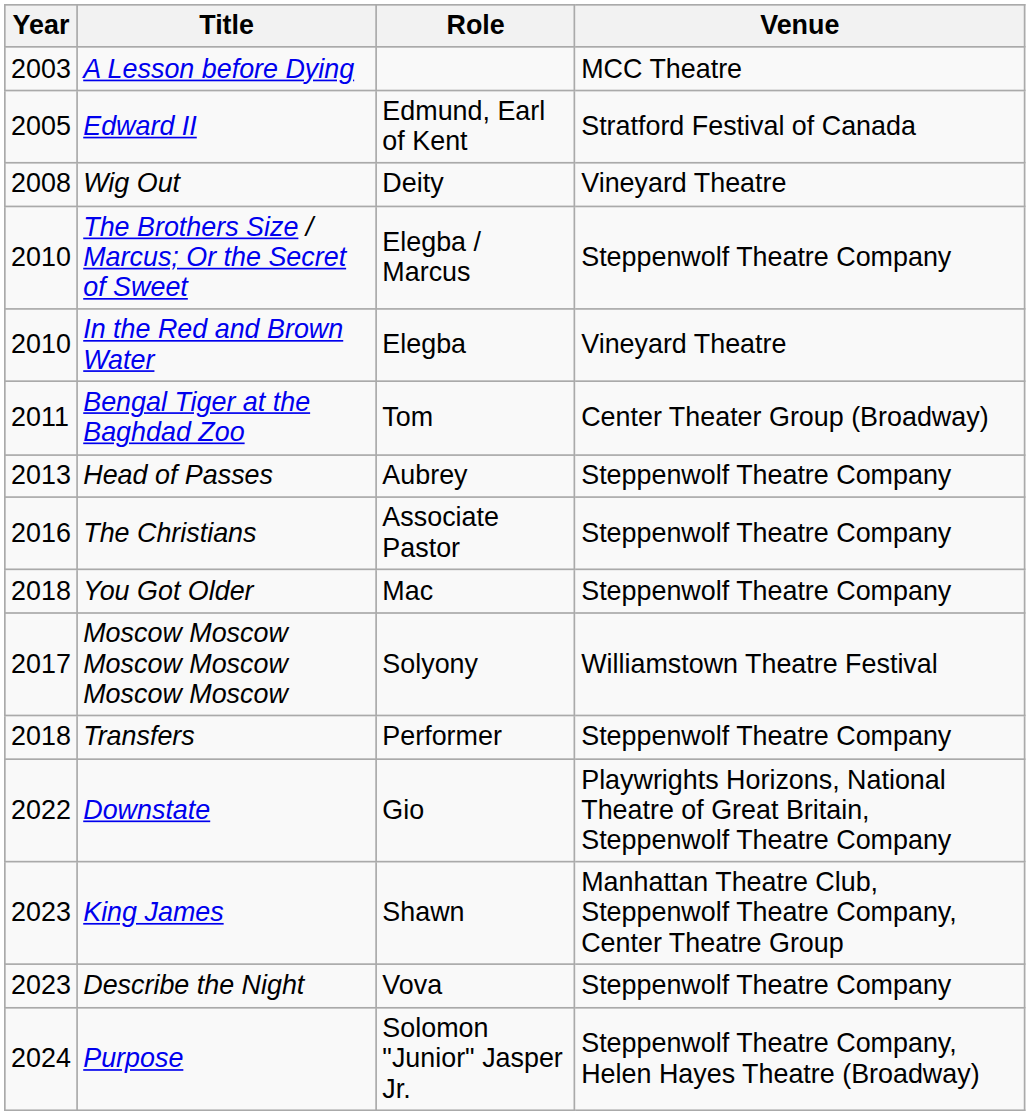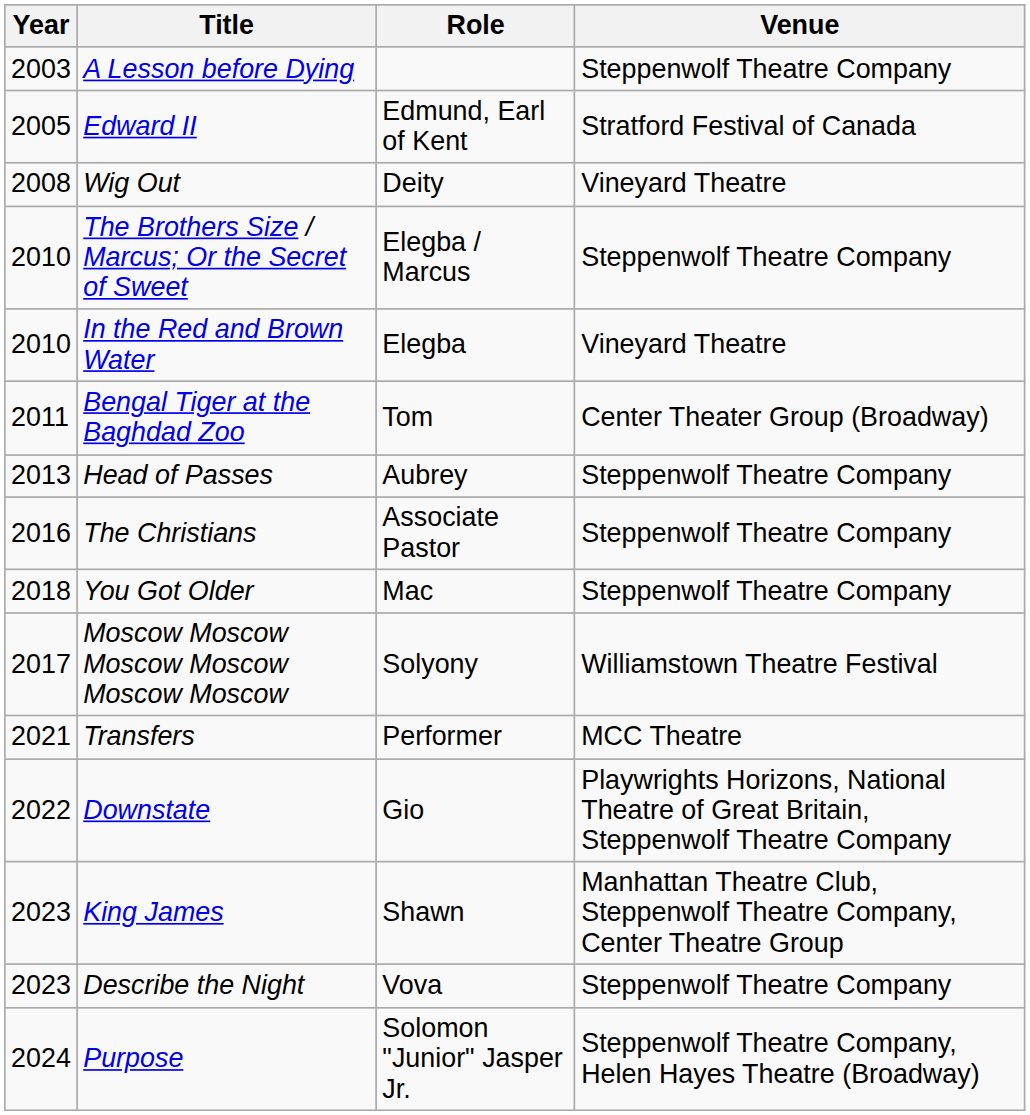 <table class="wikitable">
 <tr>
 <th>Year</th>
 <th>Title</th>
 <th>Role</th>
 <th>Venue</th>
 </tr>
 <tr>
 <td>2003</td>
 <td><em><a href='#'>A Lesson before Dying</a></em></td>
 <td></td>
-<td>MCC Theatre</td>
+<td>Steppenwolf Theatre Company</td>
 </tr>
 <tr>
 <td>2005</td>
 <td><em><a href='#'>Edward II</a></em></td>
 <td>Edmund, Earl of Kent</td>
 <td>Stratford Festival of Canada</td>
 </tr>
 <tr>
 <td>2008</td>
 <td><em>Wig Out</em></td>
 <td>Deity</td>
 <td>Vineyard Theatre</td>
 </tr>
 <tr>
 <td>2010</td>
 <td><em><a href='#'>The Brothers Size</a> / <a href='#'>Marcus; Or the Secret of Sweet</a></em></td>
 <td>Elegba / Marcus</td>
 <td>Steppenwolf Theatre Company</td>
 </tr>
 <tr>
 <td>2010</td>
 <td><em><a href='#'>In the Red and Brown Water</a></em></td>
 <td>Elegba</td>
 <td>Vineyard Theatre</td>
 </tr>
 <tr>
 <td>2011</td>
 <td><em><a href='#'>Bengal Tiger at the Baghdad Zoo</a></em></td>
 <td>Tom</td>
 <td>Center Theater Group (Broadway)</td>
 </tr>
 <tr>
 <td>2013</td>
 <td><em>Head of Passes</em></td>
 <td>Aubrey</td>
 <td>Steppenwolf Theatre Company</td>
 </tr>
 <tr>
 <td>2016</td>
 <td><em>The Christians</em></td>
 <td>Associate Pastor</td>
 <td>Steppenwolf Theatre Company</td>
 </tr>
 <tr>
 <td>2018</td>
 <td><em>You Got Older</em></td>
 <td>Mac</td>
 <td>Steppenwolf Theatre Company</td>
 </tr>
 <tr>
 <td>2017</td>
 <td><em>Moscow Moscow Moscow Moscow Moscow Moscow</em></td>
 <td>Solyony</td>
 <td>Williamstown Theatre Festival</td>
 </tr>
 <tr>
-<td>2018</td>
+<td>2021</td>
 <td><em>Transfers</em></td>
 <td>Performer</td>
-<td>Steppenwolf Theatre Company</td>
+<td>MCC Theatre</td>
 </tr>
 <tr>
 <td>2022</td>
 <td><a href='#'><em>Downstate</em></a></td>
 <td>Gio</td>
 <td>Playwrights Horizons, National Theatre of Great Britain, Steppenwolf Theatre Company</td>
 </tr>
 <tr>
 <td>2023</td>
 <td><em><a href='#'>King James</a></em></td>
 <td>Shawn</td>
 <td>Manhattan Theatre Club, Steppenwolf Theatre Company, Center Theatre Group</td>
 </tr>
 <tr>
 <td>2023</td>
 <td><em>Describe the Night</em></td>
 <td>Vova</td>
 <td>Steppenwolf Theatre Company</td>
 </tr>
 <tr>
 <td>2024</td>
 <td><em><a href='#'>Purpose</a></em></td>
 <td>Solomon "Junior" Jasper Jr.</td>
 <td>Steppenwolf Theatre Company, Helen Hayes Theatre (Broadway)</td>
 </tr>
 </table>
